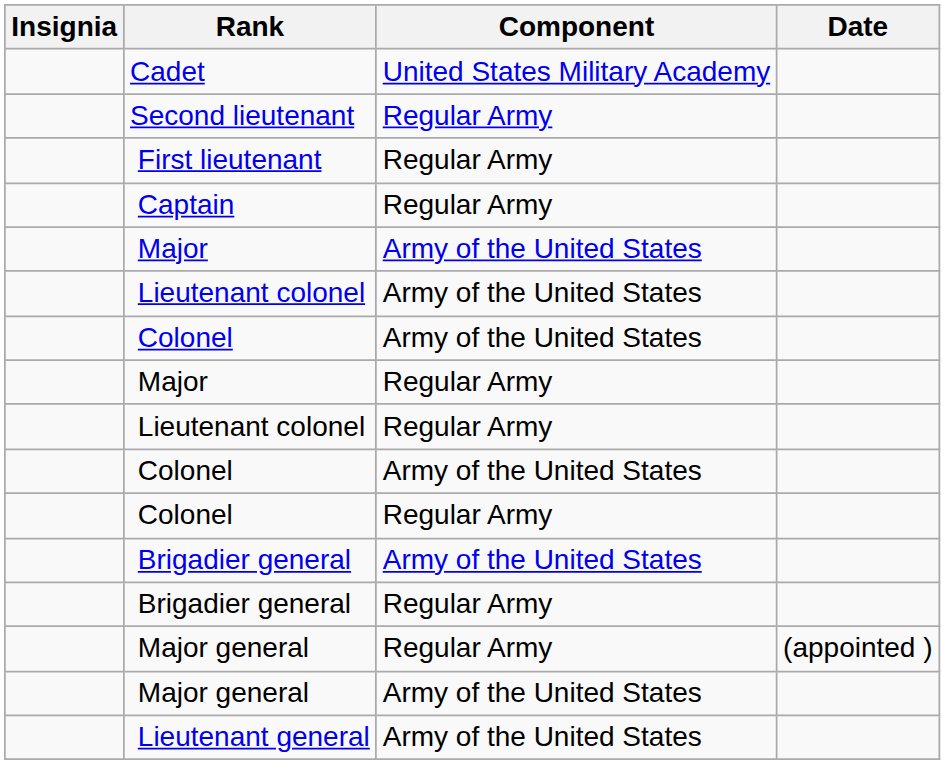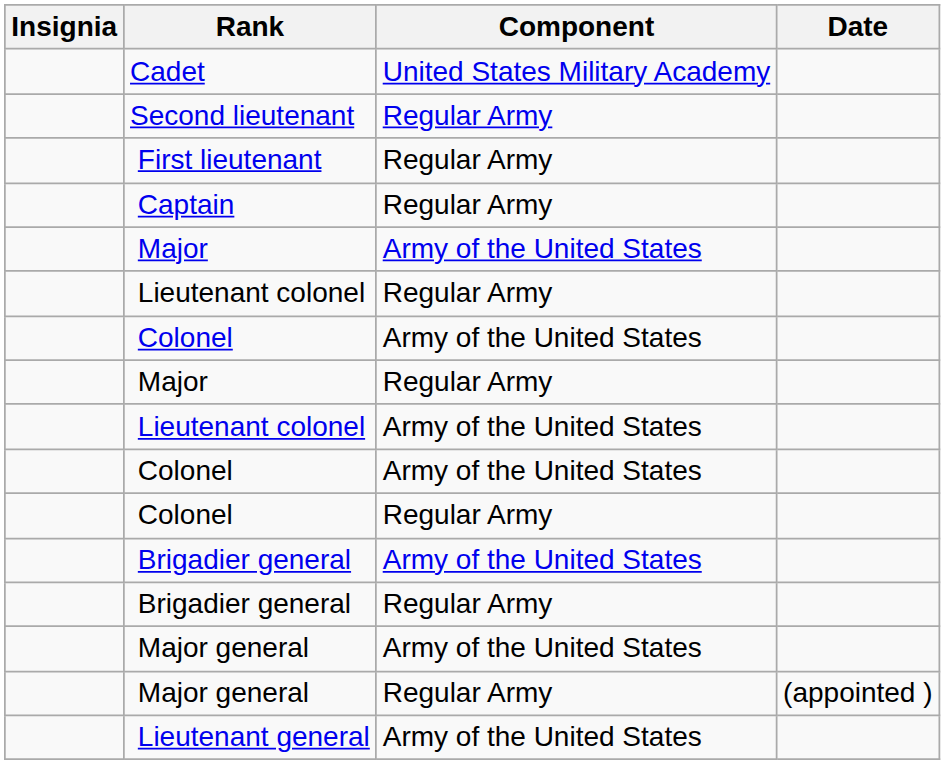 <table class="wikitable">
 <tr>
 <th>Insignia</th>
 <th>Rank</th>
 <th>Component</th>
 <th>Date</th>
 </tr>
 <tr>
 <td></td>
 <td><a href='#'>Cadet</a></td>
 <td><a href='#'>United States Military Academy</a></td>
 <td align=right></td>
 </tr>
 <tr>
 <td></td>
 <td><a href='#'>Second lieutenant</a></td>
 <td><a href='#'>Regular Army</a></td>
 <td align=right></td>
 </tr>
 <tr>
 <td></td>
 <td> <a href='#'>First lieutenant</a></td>
 <td>Regular Army</td>
 <td align=right></td>
 </tr>
 <tr>
 <td></td>
 <td> <a href='#'>Captain</a></td>
 <td>Regular Army</td>
 <td align="right"></td>
 </tr>
 <tr>
 <td></td>
 <td> <a href='#'>Major</a></td>
 <td><a href='#'>Army of the United States</a></td>
 <td align="right"></td>
 </tr>
 <tr>
 <td></td>
-<td> <a href='#'>Lieutenant colonel</a></td>
-<td>Army of the United States</td>
+<td> Lieutenant colonel</td>
+<td>Regular Army</td>
 <td align="right"></td>
 </tr>
 <tr>
 <td></td>
 <td> <a href='#'>Colonel</a></td>
 <td>Army of the United States</td>
 <td align=right></td>
 </tr>
 <tr>
 <td></td>
 <td> Major</td>
 <td>Regular Army</td>
 <td align=right></td>
 </tr>
 <tr>
 <td></td>
-<td> Lieutenant colonel</td>
-<td>Regular Army</td>
+<td> <a href='#'>Lieutenant colonel</a></td>
+<td>Army of the United States</td>
 <td align="right"></td>
 </tr>
 <tr>
 <td></td>
 <td> Colonel</td>
 <td>Army of the United States</td>
 <td align=right></td>
 </tr>
 <tr>
 <td></td>
 <td> Colonel</td>
 <td>Regular Army</td>
 <td align=right></td>
 </tr>
 <tr>
 <td></td>
 <td> <a href='#'>Brigadier general</a></td>
 <td><a href='#'>Army of the United States</a></td>
 <td align=right></td>
 </tr>
 <tr>
 <td></td>
 <td> Brigadier general</td>
 <td>Regular Army</td>
 <td align=right></td>
 </tr>
 <tr>
 <td></td>
 <td> Major general</td>
-<td>Regular Army</td>
-<td align=right> (appointed )</td>
+<td>Army of the United States</td>
+<td align=right></td>
 </tr>
 <tr>
 <td></td>
 <td> Major general</td>
-<td>Army of the United States</td>
-<td align=right></td>
+<td>Regular Army</td>
+<td align=right> (appointed )</td>
 </tr>
 <tr>
 <td></td>
 <td> <a href='#'>Lieutenant general</a></td>
 <td>Army of the United States</td>
 <td align=right></td>
 </tr>
 </table>
